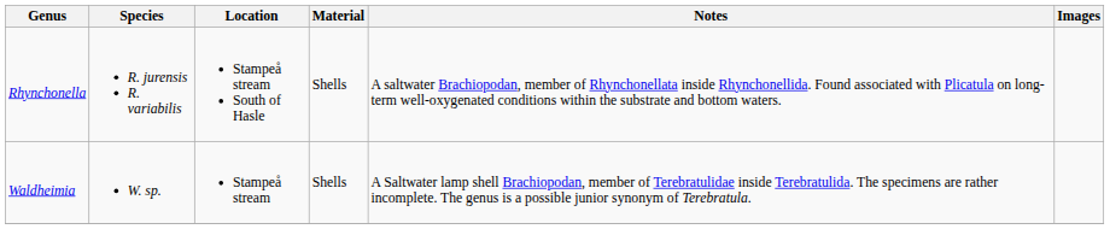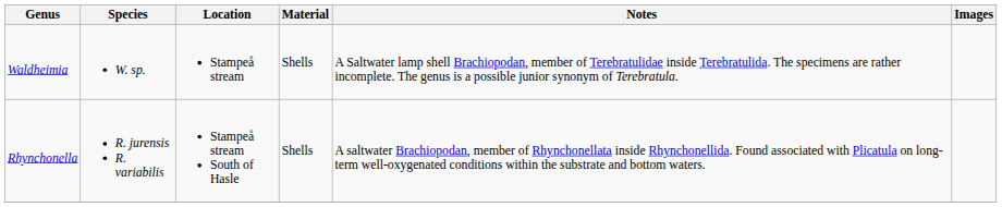 <table class = "wikitable">
 <tr>
 <th>Genus</th>
 <th>Species</th>
 <th>Location</th>
 <th>Material</th>
 <th>Notes</th>
 <th>Images</th>
 </tr>
 <tr>
+<td><br><em><a href='#'>Waldheimia</a></em></td>
+<td><br><ul><li><em>W. sp.</em></li></ul></td>
+<td><br><ul><li>Stampeå stream</li></ul></td>
+<td>Shells</td>
+<td><br>A Saltwater lamp shell <a href='#'>Brachiopodan</a>, member of  <a href='#'>Terebratulidae</a> inside <a href='#'>Terebratulida</a>. The specimens are rather incomplete. The genus is a possible junior synonym of <em>Terebratula</em>.</td>
+<td><br></td>
+</tr>
+<tr>
 <td><br><em><a href='#'>Rhynchonella</a></em></td>
 <td><br><ul><li><em>R. jurensis</em></li><li><em>R. variabilis</em></li></ul></td>
 <td><br><ul><li>Stampeå stream</li><li>South of Hasle</li></ul></td>
 <td>Shells</td>
 <td><br>A saltwater <a href='#'>Brachiopodan</a>, member of  <a href='#'>Rhynchonellata</a> inside <a href='#'>Rhynchonellida</a>. Found associated with <a href='#'>Plicatula</a> on long-term well-oxygenated conditions within the substrate and bottom waters.</td>
 <td><br></td>
 </tr>
 <tr>
-<td><br><em><a href='#'>Waldheimia</a></em></td>
-<td><br><ul><li><em>W. sp.</em></li></ul></td>
-<td><br><ul><li>Stampeå stream</li></ul></td>
-<td>Shells</td>
-<td><br>A Saltwater lamp shell <a href='#'>Brachiopodan</a>, member of  <a href='#'>Terebratulidae</a> inside <a href='#'>Terebratulida</a>. The specimens are rather incomplete. The genus is a possible junior synonym of <em>Terebratula</em>.</td>
-<td><br></td>
-</tr>
-<tr>
 </tr>
 </table>
